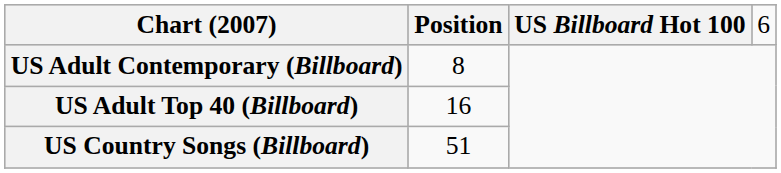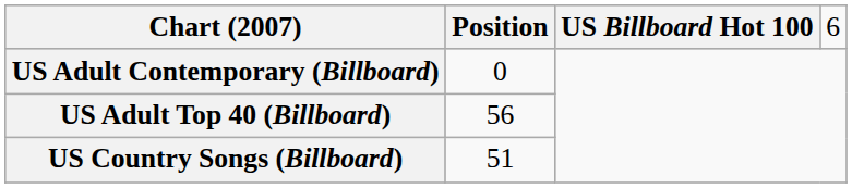 <table class="wikitable sortable plainrowheaders" style="text-align:center">
 <tr>
 <th>Chart (2007)</th>
 <th>Position</th>
 <th scope="row">US <em>Billboard</em> Hot 100</th>
 <td style="text-align:center;">6</td>
 </tr>
 <tr>
 <th scope="row">US Adult Contemporary (<em>Billboard</em>)</th>
-<td style="text-align:center;">8</td>
+<td style="text-align:center;">0</td>
 </tr>
 <tr>
 <th scope="row">US Adult Top 40 (<em>Billboard</em>)</th>
-<td style="text-align:center;">16</td>
+<td style="text-align:center;">56</td>
 </tr>
 <tr>
 <th scope="row">US Country Songs (<em>Billboard</em>)</th>
 <td style="text-align:center;">51</td>
 </tr>
 </table>
